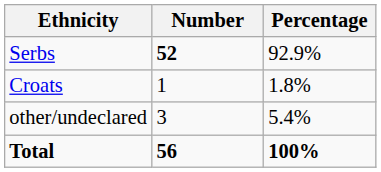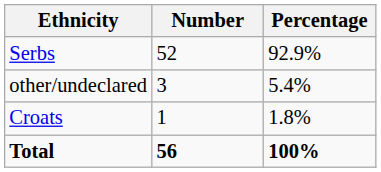 <table class="wikitable">
 <tr>
 <th width="100px">Ethnicity</th>
 <th width="80px">Number</th>
 <th width="80px">Percentage</th>
 </tr>
 <tr>
 <td><a href='#'>Serbs</a></td>
-<td><strong>52</strong></td>
+<td>52</td>
 <td>92.9%</td>
+</tr>
+<tr>
+<td>other/undeclared</td>
+<td>3</td>
+<td>5.4%</td>
 </tr>
 <tr>
 <td><a href='#'>Croats</a></td>
 <td>1</td>
 <td>1.8%</td>
 </tr>
 <tr>
-<td>other/undeclared</td>
-<td>3</td>
-<td>5.4%</td>
-</tr>
-<tr>
 <td><strong>Total</strong></td>
 <td><strong>56</strong></td>
 <td><strong>100%</strong></td>
 </tr>
 </table>
